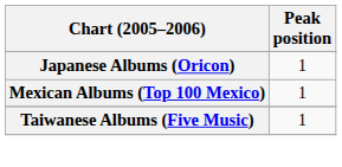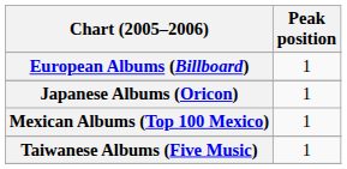 <table class="wikitable sortable plainrowheaders" style="text-align:center">
 <tr>
 <th scope="col">Chart (2005–2006)</th>
 <th scope="col">Peak<br> position</th>
 </tr>
 <tr>
 </tr>
 <tr>
 </tr>
 <tr>
 </tr>
 <tr>
 </tr>
 <tr>
 </tr>
 <tr>
 </tr>
 <tr>
+</tr>
+<tr>
+<th scope="row"><a href='#'>European Albums</a> (<em><a href='#'>Billboard</a></em>)</th>
+<td>1</td>
 </tr>
 <tr>
 </tr>
 <tr>
 </tr>
 <tr>
 </tr>
 <tr>
 </tr>
 <tr>
 </tr>
 <tr>
 </tr>
 <tr>
 <th scope="row">Japanese Albums (<a href='#'>Oricon</a>)</th>
 <td>1</td>
 </tr>
 <tr>
 <th scope="row">Mexican Albums (<a href='#'>Top 100 Mexico</a>)</th>
 <td>1</td>
 </tr>
 <tr>
 </tr>
 <tr>
 </tr>
 <tr>
 </tr>
 <tr>
 </tr>
 <tr>
 </tr>
 <tr>
 </tr>
 <tr>
 </tr>
 <tr>
 </tr>
 <tr>
 <th scope="row">Taiwanese Albums (<a href='#'>Five Music</a>)</th>
 <td>1</td>
 </tr>
 <tr>
 </tr>
 <tr>
 </tr>
 <tr>
 </tr>
 </table>
